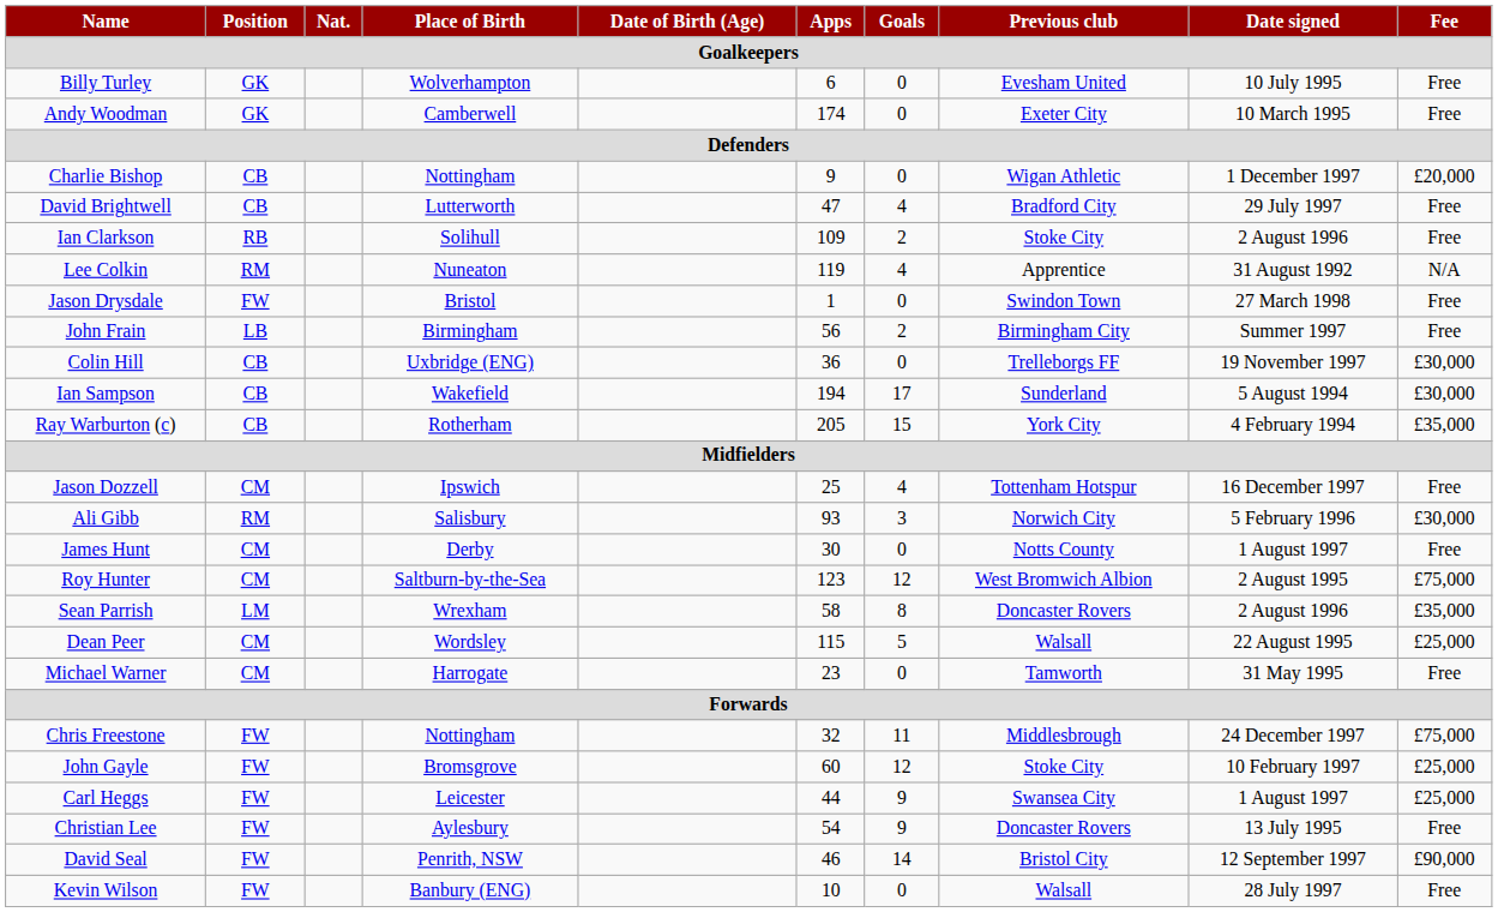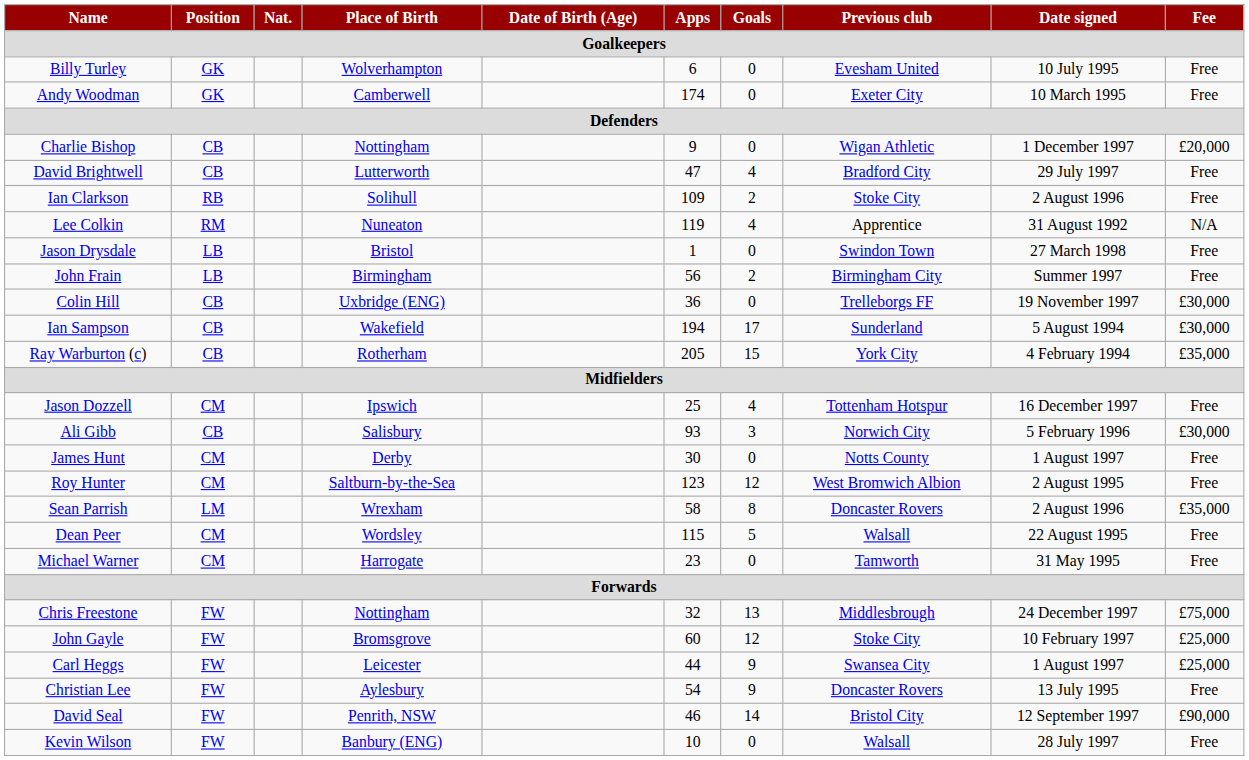 <table class="wikitable" style="text-align:center; font-size:90%; width:90%;">
 <tr>
 <th style="background:#900; color:#FFF; text-align:center;">Name</th>
 <th style="background:#900; color:#FFF; text-align:center;">Position</th>
 <th style="background:#900; color:#FFF; text-align:center;">Nat.</th>
 <th style="background:#900; color:#FFF; text-align:center;">Place of Birth</th>
 <th style="background:#900; color:#FFF; text-align:center;">Date of Birth (Age)</th>
 <th style="background:#900; color:#FFF; text-align:center;">Apps</th>
 <th style="background:#900; color:#FFF; text-align:center;">Goals</th>
 <th style="background:#900; color:#FFF; text-align:center;">Previous club</th>
 <th style="background:#900; color:#FFF; text-align:center;">Date signed</th>
 <th style="background:#900; color:#FFF; text-align:center;">Fee</th>
 </tr>
 <tr>
 <th colspan="12" style="background:#dcdcdc; text-align:center;">Goalkeepers</th>
 </tr>
 <tr>
 <td><a href='#'>Billy Turley</a></td>
 <td><a href='#'>GK</a></td>
 <td></td>
 <td><a href='#'>Wolverhampton</a></td>
 <td></td>
 <td>6</td>
 <td>0</td>
 <td><a href='#'>Evesham United</a></td>
 <td>10 July 1995</td>
 <td>Free</td>
 </tr>
 <tr>
 <td><a href='#'>Andy Woodman</a></td>
 <td><a href='#'>GK</a></td>
 <td></td>
 <td><a href='#'>Camberwell</a></td>
 <td></td>
 <td>174</td>
 <td>0</td>
 <td><a href='#'>Exeter City</a></td>
 <td>10 March 1995</td>
 <td>Free</td>
 </tr>
 <tr>
 <th colspan="12" style="background:#dcdcdc; text-align:center;">Defenders</th>
 </tr>
 <tr>
 <td><a href='#'>Charlie Bishop</a></td>
 <td><a href='#'>CB</a></td>
 <td></td>
 <td><a href='#'>Nottingham</a></td>
 <td></td>
 <td>9</td>
 <td>0</td>
 <td><a href='#'>Wigan Athletic</a></td>
 <td>1 December 1997</td>
 <td>£20,000</td>
 </tr>
 <tr>
 <td><a href='#'>David Brightwell</a></td>
 <td><a href='#'>CB</a></td>
 <td></td>
 <td><a href='#'>Lutterworth</a></td>
 <td></td>
 <td>47</td>
 <td>4</td>
 <td><a href='#'>Bradford City</a></td>
 <td>29 July 1997</td>
 <td>Free</td>
 </tr>
 <tr>
 <td><a href='#'>Ian Clarkson</a></td>
 <td><a href='#'>RB</a></td>
 <td></td>
 <td><a href='#'>Solihull</a></td>
 <td></td>
 <td>109</td>
 <td>2</td>
 <td><a href='#'>Stoke City</a></td>
 <td>2 August 1996</td>
 <td>Free</td>
 </tr>
 <tr>
 <td><a href='#'>Lee Colkin</a></td>
 <td><a href='#'>RM</a></td>
 <td></td>
 <td><a href='#'>Nuneaton</a></td>
 <td></td>
 <td>119</td>
 <td>4</td>
 <td>Apprentice</td>
 <td>31 August 1992</td>
 <td>N/A</td>
 </tr>
 <tr>
 <td><a href='#'>Jason Drysdale</a></td>
-<td><a href='#'>FW</a></td>
+<td><a href='#'>LB</a></td>
 <td></td>
 <td><a href='#'>Bristol</a></td>
 <td></td>
 <td>1</td>
 <td>0</td>
 <td><a href='#'>Swindon Town</a></td>
 <td>27 March 1998</td>
 <td>Free</td>
 </tr>
 <tr>
 <td><a href='#'>John Frain</a></td>
 <td><a href='#'>LB</a></td>
 <td></td>
 <td><a href='#'>Birmingham</a></td>
 <td></td>
 <td>56</td>
 <td>2</td>
 <td><a href='#'>Birmingham City</a></td>
 <td>Summer 1997</td>
 <td>Free</td>
 </tr>
 <tr>
 <td><a href='#'>Colin Hill</a></td>
 <td><a href='#'>CB</a></td>
 <td></td>
 <td><a href='#'>Uxbridge (ENG)</a></td>
 <td></td>
 <td>36</td>
 <td>0</td>
 <td><a href='#'>Trelleborgs FF</a></td>
 <td>19 November 1997</td>
 <td>£30,000</td>
 </tr>
 <tr>
 <td><a href='#'>Ian Sampson</a></td>
 <td><a href='#'>CB</a></td>
 <td></td>
 <td><a href='#'>Wakefield</a></td>
 <td></td>
 <td>194</td>
 <td>17</td>
 <td><a href='#'>Sunderland</a></td>
 <td>5 August 1994</td>
 <td>£30,000</td>
 </tr>
 <tr>
 <td><a href='#'>Ray Warburton</a> (<a href='#'>c</a>)</td>
 <td><a href='#'>CB</a></td>
 <td></td>
 <td><a href='#'>Rotherham</a></td>
 <td></td>
 <td>205</td>
 <td>15</td>
 <td><a href='#'>York City</a></td>
 <td>4 February 1994</td>
 <td>£35,000</td>
 </tr>
 <tr>
 <th colspan="12" style="background:#dcdcdc; text-align:center;">Midfielders</th>
 </tr>
 <tr>
 <td><a href='#'>Jason Dozzell</a></td>
 <td><a href='#'>CM</a></td>
 <td></td>
 <td><a href='#'>Ipswich</a></td>
 <td></td>
 <td>25</td>
 <td>4</td>
 <td><a href='#'>Tottenham Hotspur</a></td>
 <td>16 December 1997</td>
 <td>Free</td>
 </tr>
 <tr>
 <td><a href='#'>Ali Gibb</a></td>
-<td><a href='#'>RM</a></td>
+<td><a href='#'>CB</a></td>
 <td></td>
 <td><a href='#'>Salisbury</a></td>
 <td></td>
 <td>93</td>
 <td>3</td>
 <td><a href='#'>Norwich City</a></td>
 <td>5 February 1996</td>
 <td>£30,000</td>
 </tr>
 <tr>
 <td><a href='#'>James Hunt</a></td>
 <td><a href='#'>CM</a></td>
 <td></td>
 <td><a href='#'>Derby</a></td>
 <td></td>
 <td>30</td>
 <td>0</td>
 <td><a href='#'>Notts County</a></td>
 <td>1 August 1997</td>
 <td>Free</td>
 </tr>
 <tr>
 <td><a href='#'>Roy Hunter</a></td>
 <td><a href='#'>CM</a></td>
 <td></td>
 <td><a href='#'>Saltburn-by-the-Sea</a></td>
 <td></td>
 <td>123</td>
 <td>12</td>
 <td><a href='#'>West Bromwich Albion</a></td>
 <td>2 August 1995</td>
-<td>£75,000</td>
+<td>Free</td>
 </tr>
 <tr>
 <td><a href='#'>Sean Parrish</a></td>
 <td><a href='#'>LM</a></td>
 <td></td>
 <td><a href='#'>Wrexham</a></td>
 <td></td>
 <td>58</td>
 <td>8</td>
 <td><a href='#'>Doncaster Rovers</a></td>
 <td>2 August 1996</td>
 <td>£35,000</td>
 </tr>
 <tr>
 <td><a href='#'>Dean Peer</a></td>
 <td><a href='#'>CM</a></td>
 <td></td>
 <td><a href='#'>Wordsley</a></td>
 <td></td>
 <td>115</td>
 <td>5</td>
 <td><a href='#'>Walsall</a></td>
 <td>22 August 1995</td>
-<td>£25,000</td>
+<td>Free</td>
 </tr>
 <tr>
 <td><a href='#'>Michael Warner</a></td>
 <td><a href='#'>CM</a></td>
 <td></td>
 <td><a href='#'>Harrogate</a></td>
 <td></td>
 <td>23</td>
 <td>0</td>
 <td><a href='#'>Tamworth</a></td>
 <td>31 May 1995</td>
 <td>Free</td>
 </tr>
 <tr>
 <th colspan="12" style="background:#dcdcdc; text-align:center;">Forwards</th>
 </tr>
 <tr>
 <td><a href='#'>Chris Freestone</a></td>
 <td><a href='#'>FW</a></td>
 <td></td>
 <td><a href='#'>Nottingham</a></td>
 <td></td>
 <td>32</td>
-<td>11</td>
+<td>13</td>
 <td><a href='#'>Middlesbrough</a></td>
 <td>24 December 1997</td>
 <td>£75,000</td>
 </tr>
 <tr>
 <td><a href='#'>John Gayle</a></td>
 <td><a href='#'>FW</a></td>
 <td></td>
 <td><a href='#'>Bromsgrove</a></td>
 <td></td>
 <td>60</td>
 <td>12</td>
 <td><a href='#'>Stoke City</a></td>
 <td>10 February 1997</td>
 <td>£25,000</td>
 </tr>
 <tr>
 <td><a href='#'>Carl Heggs</a></td>
 <td><a href='#'>FW</a></td>
 <td></td>
 <td><a href='#'>Leicester</a></td>
 <td></td>
 <td>44</td>
 <td>9</td>
 <td><a href='#'>Swansea City</a></td>
 <td>1 August 1997</td>
 <td>£25,000</td>
 </tr>
 <tr>
 <td><a href='#'>Christian Lee</a></td>
 <td><a href='#'>FW</a></td>
 <td></td>
 <td><a href='#'>Aylesbury</a></td>
 <td></td>
 <td>54</td>
 <td>9</td>
 <td><a href='#'>Doncaster Rovers</a></td>
 <td>13 July 1995</td>
 <td>Free</td>
 </tr>
 <tr>
 <td><a href='#'>David Seal</a></td>
 <td><a href='#'>FW</a></td>
 <td></td>
 <td><a href='#'>Penrith, NSW</a></td>
 <td></td>
 <td>46</td>
 <td>14</td>
 <td><a href='#'>Bristol City</a></td>
 <td>12 September 1997</td>
 <td>£90,000</td>
 </tr>
 <tr>
 <td><a href='#'>Kevin Wilson</a></td>
 <td><a href='#'>FW</a></td>
 <td></td>
 <td><a href='#'>Banbury (ENG)</a></td>
 <td></td>
 <td>10</td>
 <td>0</td>
 <td><a href='#'>Walsall</a></td>
 <td>28 July 1997</td>
 <td>Free</td>
 </tr>
 </table>
